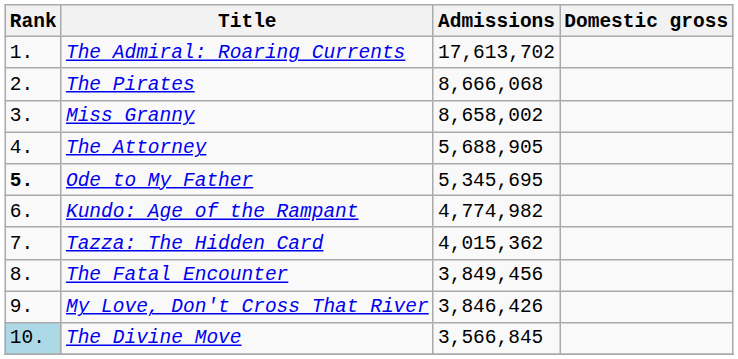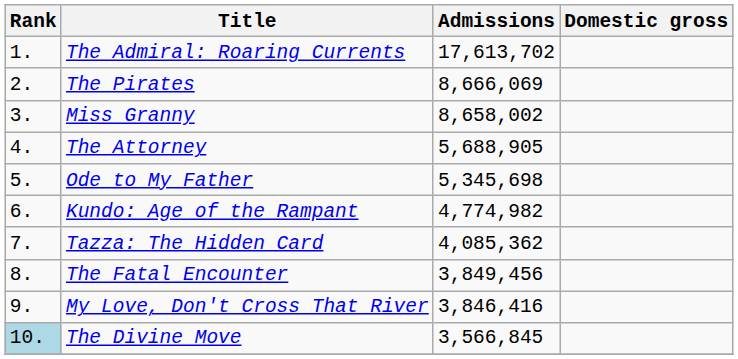 <table class="wikitable sortable" style="margin:auto; margin:auto;">
 <tr>
 <th>Rank</th>
 <th>Title</th>
 <th>Admissions</th>
 <th>Domestic gross</th>
 </tr>
 <tr>
 <td>1.</td>
 <td><em><a href='#'>The Admiral: Roaring Currents</a></em></td>
 <td>17,613,702</td>
 <td></td>
 </tr>
 <tr>
 <td>2.</td>
 <td><em><a href='#'>The Pirates</a></em></td>
-<td>8,666,068</td>
+<td>8,666,069</td>
 <td></td>
 </tr>
 <tr>
 <td>3.</td>
 <td><em><a href='#'>Miss Granny</a></em></td>
 <td>8,658,002</td>
 <td></td>
 </tr>
 <tr>
 <td>4.</td>
 <td><em><a href='#'>The Attorney</a></em></td>
 <td>5,688,905</td>
 <td></td>
 </tr>
 <tr>
-<td><strong>5.</strong></td>
+<td>5.</td>
 <td><em><a href='#'>Ode to My Father</a></em></td>
-<td>5,345,695</td>
+<td>5,345,698</td>
 <td></td>
 </tr>
 <tr>
 <td>6.</td>
 <td><em><a href='#'>Kundo: Age of the Rampant</a></em></td>
 <td>4,774,982</td>
 <td></td>
 </tr>
 <tr>
 <td>7.</td>
 <td><em><a href='#'>Tazza: The Hidden Card</a></em></td>
-<td>4,015,362</td>
+<td>4,085,362</td>
 <td></td>
 </tr>
 <tr>
 <td>8.</td>
 <td><em><a href='#'>The Fatal Encounter</a></em></td>
 <td>3,849,456</td>
 <td></td>
 </tr>
 <tr>
 <td>9.</td>
 <td><em><a href='#'>My Love, Don't Cross That River</a></em></td>
-<td>3,846,426</td>
+<td>3,846,416</td>
 <td></td>
 </tr>
 <tr>
 <td style="background: lightblue;">10.</td>
 <td><em><a href='#'>The Divine Move</a></em></td>
 <td>3,566,845</td>
 <td></td>
 </tr>
 <tr>
 </tr>
 </table>
